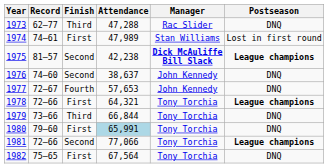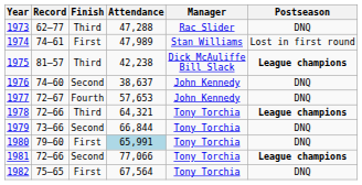 <table class="wikitable" style="text-align:center">
 <tr>
 <th>Year</th>
 <th>Record</th>
 <th>Finish <br></th>
 <th>Attendance</th>
 <th>Manager</th>
 <th>Postseason</th>
 </tr>
 <tr>
 <td><a href='#'>1973</a></td>
 <td>62–77</td>
 <td>Third <br></td>
 <td>47,288</td>
 <td><a href='#'>Rac Slider</a></td>
 <td>DNQ</td>
 </tr>
 <tr>
 <td><a href='#'>1974</a></td>
 <td>74–61</td>
 <td>First  <br></td>
 <td>47,989</td>
 <td><a href='#'>Stan Williams</a></td>
 <td>Lost in first round</td>
 </tr>
 <tr>
 <td><a href='#'>1975</a></td>
 <td>81–57</td>
-<td>Second</td>
+<td>Third</td>
 <td>42,238</td>
-<td><strong><a href='#'>Dick McAuliffe</a><br><a href='#'>Bill Slack</a></strong></td>
+<td><a href='#'>Dick McAuliffe</a><br><a href='#'>Bill Slack</a></td>
 <td><strong>League champions</strong></td>
 </tr>
 <tr>
 <td><a href='#'>1976</a></td>
 <td>74–60</td>
 <td>Second <br></td>
 <td>38,637</td>
 <td><a href='#'>John Kennedy</a></td>
 <td>DNQ</td>
 </tr>
 <tr>
 <td><a href='#'>1977</a></td>
 <td>72–67</td>
 <td>Fourth <br></td>
 <td>57,653</td>
 <td><a href='#'>John Kennedy</a></td>
 <td>DNQ</td>
 </tr>
 <tr>
 <td><a href='#'>1978</a></td>
 <td>72–66</td>
-<td>First <br></td>
+<td>Third</td>
 <td>64,321</td>
 <td><a href='#'>Tony Torchia</a></td>
 <td><strong>League champions</strong></td>
 </tr>
 <tr>
 <td><a href='#'>1979</a></td>
 <td>73–66</td>
-<td>Third</td>
+<td>Second</td>
 <td>66,844</td>
 <td><a href='#'>Tony Torchia</a></td>
 <td>DNQ</td>
 </tr>
 <tr>
 <td><a href='#'>1980</a></td>
 <td>79–60</td>
 <td>First <br></td>
 <td style="background: lightblue;">65,991</td>
 <td><a href='#'>Tony Torchia</a></td>
 <td>DNQ</td>
 </tr>
 <tr>
 <td><a href='#'>1981</a></td>
 <td>72–66</td>
 <td>Second <br></td>
 <td>77,066</td>
 <td><a href='#'>Tony Torchia</a></td>
 <td><strong>League champions</strong></td>
 </tr>
 <tr>
 <td><a href='#'>1982</a></td>
 <td>75–65</td>
 <td>First <br></td>
 <td>67,564</td>
 <td><a href='#'>Tony Torchia</a></td>
 <td>DNQ</td>
 </tr>
 </table>
